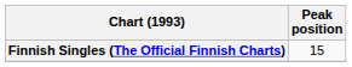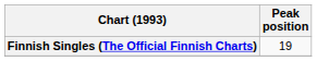 <table class="wikitable sortable plainrowheaders" style="text-align:center">
 <tr>
 <th>Chart (1993)</th>
 <th>Peak<br>position</th>
 </tr>
 <tr>
 <th scope="row">Finnish Singles (<a href='#'>The Official Finnish Charts</a>)</th>
-<td align="center">15</td>
+<td align="center">19</td>
 </tr>
 <tr>
 </tr>
 <tr>
 </tr>
 </table>
